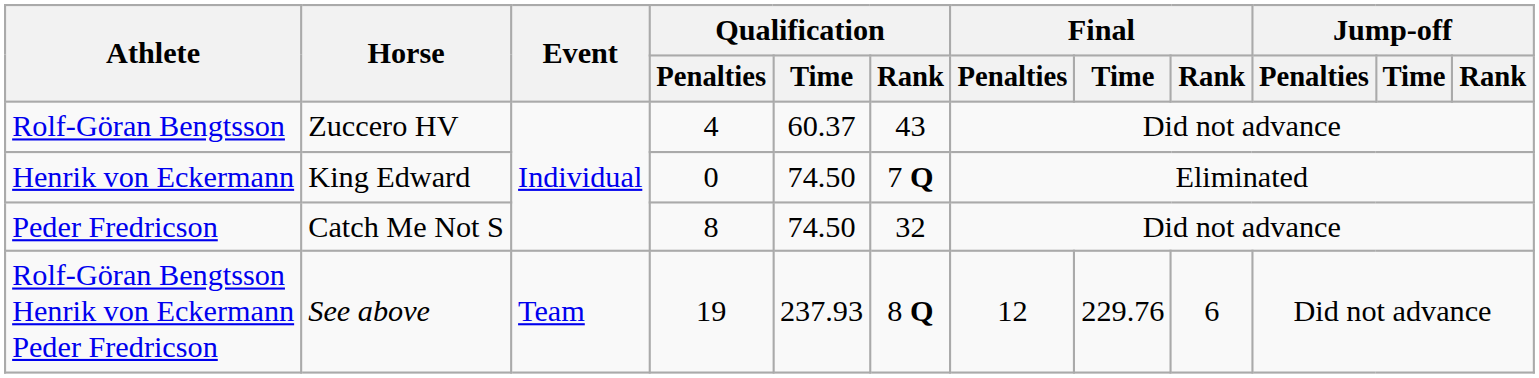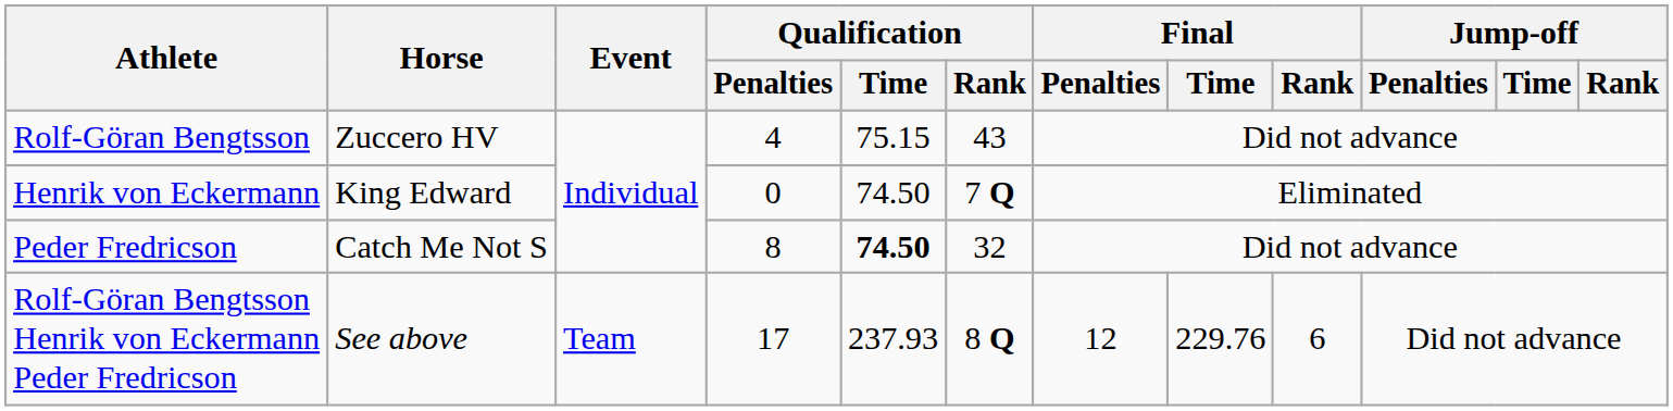 <table class=wikitable style=font-size:90%;text-align:center>
 <tr>
 <th rowspan=2>Athlete</th>
 <th rowspan=2>Horse</th>
 <th rowspan=2>Event</th>
 <th colspan=3>Qualification</th>
 <th colspan=3>Final</th>
 <th colspan=3>Jump-off</th>
 </tr>
 <tr style=font-size:95%>
 <th>Penalties</th>
 <th>Time</th>
 <th>Rank</th>
 <th>Penalties</th>
 <th>Time</th>
 <th>Rank</th>
 <th>Penalties</th>
 <th>Time</th>
 <th>Rank</th>
 </tr>
 <tr>
 <td align=left><a href='#'>Rolf-Göran Bengtsson</a></td>
 <td align=left>Zuccero HV</td>
 <td align=left rowspan=3><a href='#'>Individual</a></td>
 <td>4</td>
-<td>60.37</td>
+<td>75.15</td>
 <td>43</td>
 <td colspan=6>Did not advance</td>
 </tr>
 <tr>
 <td align=left><a href='#'>Henrik von Eckermann</a></td>
 <td align=left>King Edward</td>
 <td>0</td>
 <td>74.50</td>
 <td>7 <strong>Q</strong></td>
 <td colspan=6>Eliminated</td>
 </tr>
 <tr>
 <td align=left><a href='#'>Peder Fredricson</a></td>
 <td align=left>Catch Me Not S</td>
 <td>8</td>
-<td>74.50</td>
+<td><strong>74.50</strong></td>
 <td>32</td>
 <td colspan=6>Did not advance</td>
 </tr>
 <tr>
 <td align=left><a href='#'>Rolf-Göran Bengtsson</a><br><a href='#'>Henrik von Eckermann</a><br><a href='#'>Peder Fredricson</a></td>
 <td align=left><em>See above</em></td>
 <td align=left><a href='#'>Team</a></td>
-<td>19</td>
+<td>17</td>
 <td>237.93</td>
 <td>8 <strong>Q</strong></td>
 <td>12</td>
 <td>229.76</td>
 <td>6</td>
 <td colspan=3>Did not advance</td>
 </tr>
 </table>
